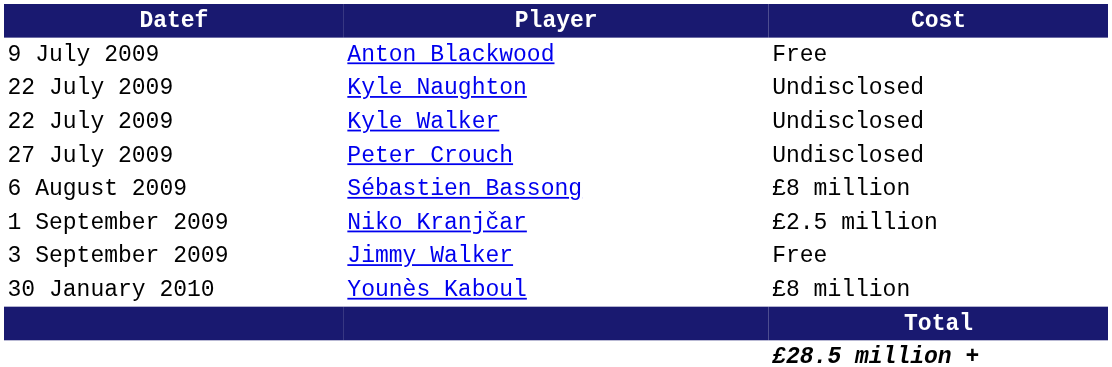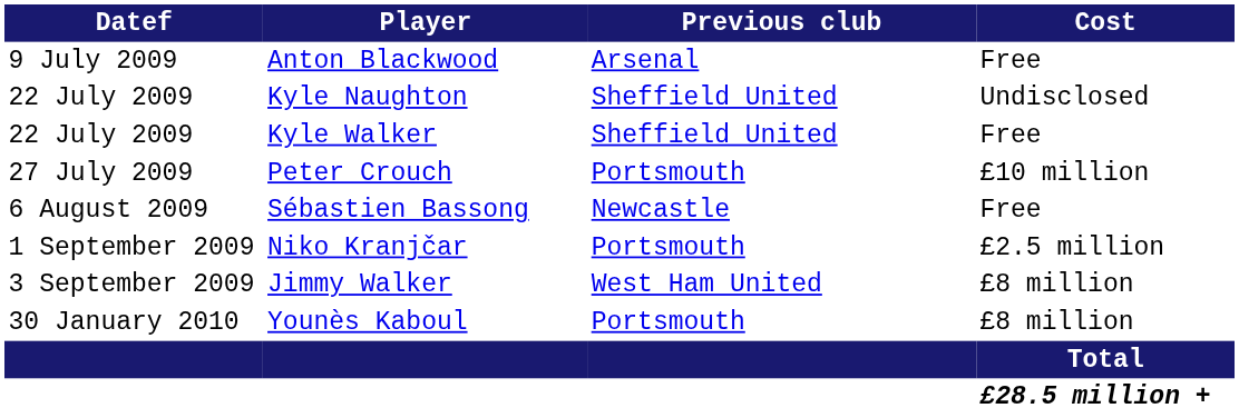 <table border="0" cellspacing="0" cellpadding="2">
 <tr style="background:#191970; color:white;">
 <th width=20%>Datef</th>
 <th width=25%>Player</th>
+<th width=30%>Previous club</th>
 <th width=20%>Cost</th>
 </tr>
 <tr>
 <td>9 July 2009</td>
 <td> <a href='#'>Anton Blackwood</a></td>
+<td><a href='#'>Arsenal</a></td>
 <td>Free</td>
 </tr>
 <tr>
 <td>22 July 2009</td>
 <td> <a href='#'>Kyle Naughton</a></td>
+<td><a href='#'>Sheffield United</a></td>
 <td>Undisclosed</td>
 </tr>
 <tr>
 <td>22 July 2009</td>
 <td> <a href='#'>Kyle Walker</a></td>
-<td>Undisclosed</td>
+<td><a href='#'>Sheffield United</a></td>
+<td>Free</td>
 </tr>
 <tr>
 <td>27 July 2009</td>
 <td> <a href='#'>Peter Crouch</a></td>
-<td>Undisclosed</td>
+<td><a href='#'>Portsmouth</a></td>
+<td>£10 million</td>
 </tr>
 <tr>
 <td>6 August 2009</td>
 <td> <a href='#'>Sébastien Bassong</a></td>
-<td>£8 million</td>
+<td><a href='#'>Newcastle</a></td>
+<td>Free</td>
 </tr>
 <tr>
 <td>1 September 2009</td>
 <td> <a href='#'>Niko Kranjčar</a></td>
+<td><a href='#'>Portsmouth</a></td>
 <td>£2.5 million</td>
 </tr>
 <tr>
 <td>3 September 2009</td>
 <td> <a href='#'>Jimmy Walker</a></td>
-<td>Free</td>
+<td><a href='#'>West Ham United</a></td>
+<td>£8 million</td>
 </tr>
 <tr>
 <td>30 January 2010</td>
 <td> <a href='#'>Younès Kaboul</a></td>
+<td><a href='#'>Portsmouth</a></td>
 <td>£8 million</td>
 </tr>
 <tr style="background:#191970; color:white;">
 <th width=5%></th>
 <th width=7%></th>
+<th width=8%></th>
 <th width=12%>Total</th>
 </tr>
 <tr>
 <td></td>
 <td></td>
+<td></td>
 <td><strong><em>£28.5 million +</em></strong></td>
 </tr>
 </table>
